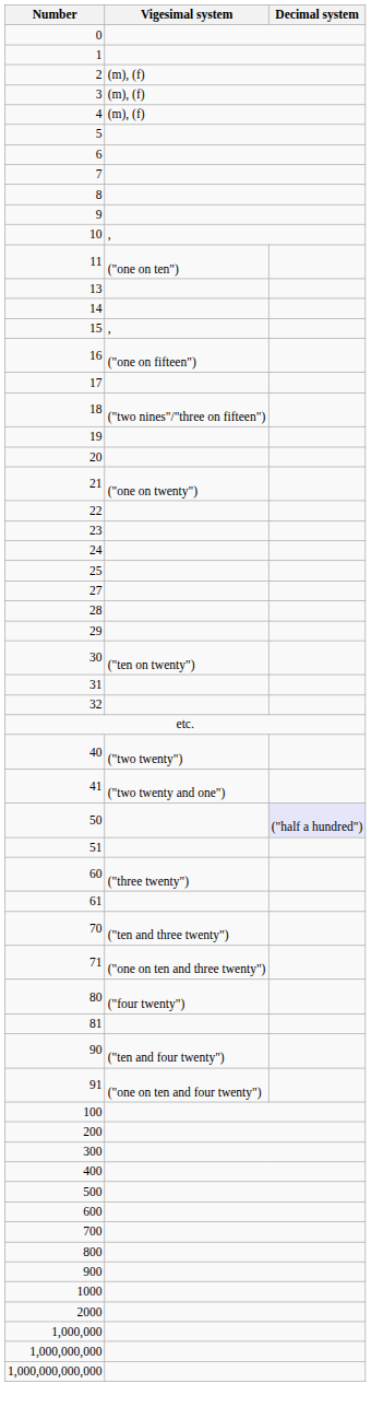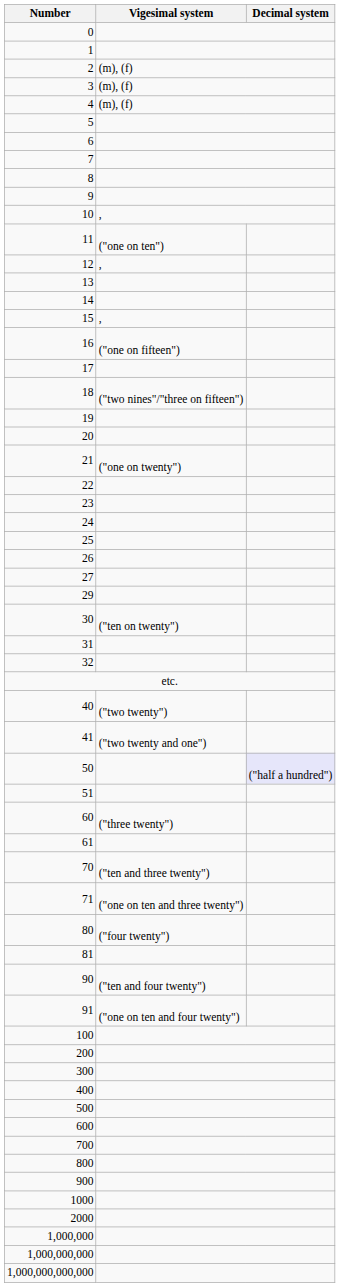 <table class="wikitable">
 <tr>
 <th>Number</th>
 <th>Vigesimal system</th>
 <th>Decimal system</th>
 </tr>
 <tr>
 <td align=right>0</td>
 <td colspan="2" style="text-align: left;"></td>
 </tr>
 <tr>
 <td align=right>1</td>
 <td colspan="2" style="text-align: left;"></td>
 </tr>
 <tr>
 <td align=right>2</td>
 <td colspan="2" style="text-align: left;"> (m),  (f)</td>
 </tr>
 <tr>
 <td align=right>3</td>
 <td colspan="2" style="text-align: left;"> (m),  (f)</td>
 </tr>
 <tr>
 <td align=right>4</td>
 <td colspan="2" style="text-align: left;"> (m),  (f)</td>
 </tr>
 <tr>
 <td align=right>5</td>
 <td colspan="2" style="text-align: left;"></td>
 </tr>
 <tr>
 <td align=right>6</td>
 <td colspan="2" style="text-align: left;"></td>
 </tr>
 <tr>
 <td align=right>7</td>
 <td colspan="2" style="text-align: left;"></td>
 </tr>
 <tr>
 <td align=right>8</td>
 <td colspan="2" style="text-align: left;"></td>
 </tr>
 <tr>
 <td align=right>9</td>
 <td colspan="2" style="text-align: left;"></td>
 </tr>
 <tr>
 <td align=right>10</td>
 <td colspan="2" style="text-align: left;">, </td>
 </tr>
 <tr>
 <td align=right>11</td>
 <td><br>("one on ten")</td>
+<td></td>
+</tr>
+<tr>
+<td align=right>12</td>
+<td>, </td>
 <td></td>
 </tr>
 <tr>
 <td align=right>13</td>
 <td></td>
 <td></td>
 </tr>
 <tr>
 <td align=right>14</td>
 <td></td>
 <td></td>
 </tr>
 <tr>
 <td align=right>15</td>
 <td>, </td>
 <td></td>
 </tr>
 <tr>
 <td align=right>16</td>
 <td><br>("one on fifteen")</td>
 <td></td>
 </tr>
 <tr>
 <td align=right>17</td>
 <td></td>
 <td></td>
 </tr>
 <tr>
 <td align=right>18</td>
 <td><br>("two nines"/"three on fifteen")</td>
 <td></td>
 </tr>
 <tr>
 <td align=right>19</td>
 <td></td>
 <td></td>
 </tr>
 <tr>
 <td align=right>20</td>
 <td></td>
 <td></td>
 </tr>
 <tr>
 <td align=right>21</td>
 <td><br>("one on twenty")</td>
 <td></td>
 </tr>
 <tr>
 <td align=right>22</td>
 <td></td>
 <td></td>
 </tr>
 <tr>
 <td align=right>23</td>
 <td></td>
 <td></td>
 </tr>
 <tr>
 <td align=right>24</td>
 <td></td>
 <td></td>
 </tr>
 <tr>
 <td align=right>25</td>
 <td></td>
 <td></td>
 </tr>
 <tr>
-<td align=right>27</td>
+<td align=right>26</td>
 <td></td>
 <td></td>
 </tr>
 <tr>
-<td align=right>28</td>
+<td align=right>27</td>
 <td></td>
 <td></td>
 </tr>
 <tr>
 <td align=right>29</td>
 <td></td>
 <td></td>
 </tr>
 <tr>
 <td align=right>30</td>
 <td><br>("ten on twenty")</td>
 <td></td>
 </tr>
 <tr>
 <td align=right>31</td>
 <td></td>
 <td></td>
 </tr>
 <tr>
 <td align=right>32</td>
 <td></td>
 <td></td>
 </tr>
 <tr>
 <td colspan="3" align=center>etc.</td>
 </tr>
 <tr>
 <td align=right>40</td>
 <td><br>("two twenty")</td>
 <td></td>
 </tr>
 <tr>
 <td align=right>41</td>
 <td><br>("two twenty and one")</td>
 <td></td>
 </tr>
 <tr>
 <td align=right>50</td>
 <td></td>
 <td style="background: lavender;"><br> ("half a hundred")</td>
 </tr>
 <tr>
 <td align=right>51</td>
 <td></td>
 <td><br></td>
 </tr>
 <tr>
 <td align=right>60</td>
 <td><br>("three twenty")</td>
 <td></td>
 </tr>
 <tr>
 <td align=right>61</td>
 <td></td>
 <td></td>
 </tr>
 <tr>
 <td align=right>70</td>
 <td><br>("ten and three twenty")</td>
 <td></td>
 </tr>
 <tr>
 <td align=right>71</td>
 <td><br>("one on ten and three twenty")</td>
 <td></td>
 </tr>
 <tr>
 <td align=right>80</td>
 <td><br>("four twenty")</td>
 <td></td>
 </tr>
 <tr>
 <td align=right>81</td>
 <td></td>
 <td></td>
 </tr>
 <tr>
 <td align=right>90</td>
 <td><br>("ten and four twenty")</td>
 <td></td>
 </tr>
 <tr>
 <td align=right>91</td>
 <td><br>("one on ten and four twenty")</td>
 <td></td>
 </tr>
 <tr>
 <td align=right>100</td>
 <td colspan="2" style="text-align: left;"></td>
 </tr>
 <tr>
 <td align=right>200</td>
 <td colspan="2" style="text-align: left;"></td>
 </tr>
 <tr>
 <td align=right>300</td>
 <td colspan="2" style="text-align: left;"></td>
 </tr>
 <tr>
 <td align=right>400</td>
 <td colspan="2" style="text-align: left;"></td>
 </tr>
 <tr>
 <td align=right>500</td>
 <td colspan="2" style="text-align: left;"></td>
 </tr>
 <tr>
 <td align=right>600</td>
 <td colspan="2" style="text-align: left;"></td>
 </tr>
 <tr>
 <td align=right>700</td>
 <td colspan="2" style="text-align: left;"></td>
 </tr>
 <tr>
 <td align=right>800</td>
 <td colspan="2" style="text-align: left;"></td>
 </tr>
 <tr>
 <td align=right>900</td>
 <td colspan="2" style="text-align: left;"></td>
 </tr>
 <tr>
 <td align=right>1000</td>
 <td colspan="2" style="text-align: left;"></td>
 </tr>
 <tr>
 <td align=right>2000</td>
 <td colspan="2" style="text-align: left;"></td>
 </tr>
 <tr>
 <td align=right>1,000,000</td>
 <td colspan="2" style="text-align: left;"></td>
 </tr>
 <tr>
 <td align=right>1,000,000,000</td>
 <td colspan="2" style="text-align: left"></td>
 </tr>
 <tr>
 <td align=right>1,000,000,000,000</td>
 <td colspan="2" style="text-align: left"></td>
 </tr>
 </table>
